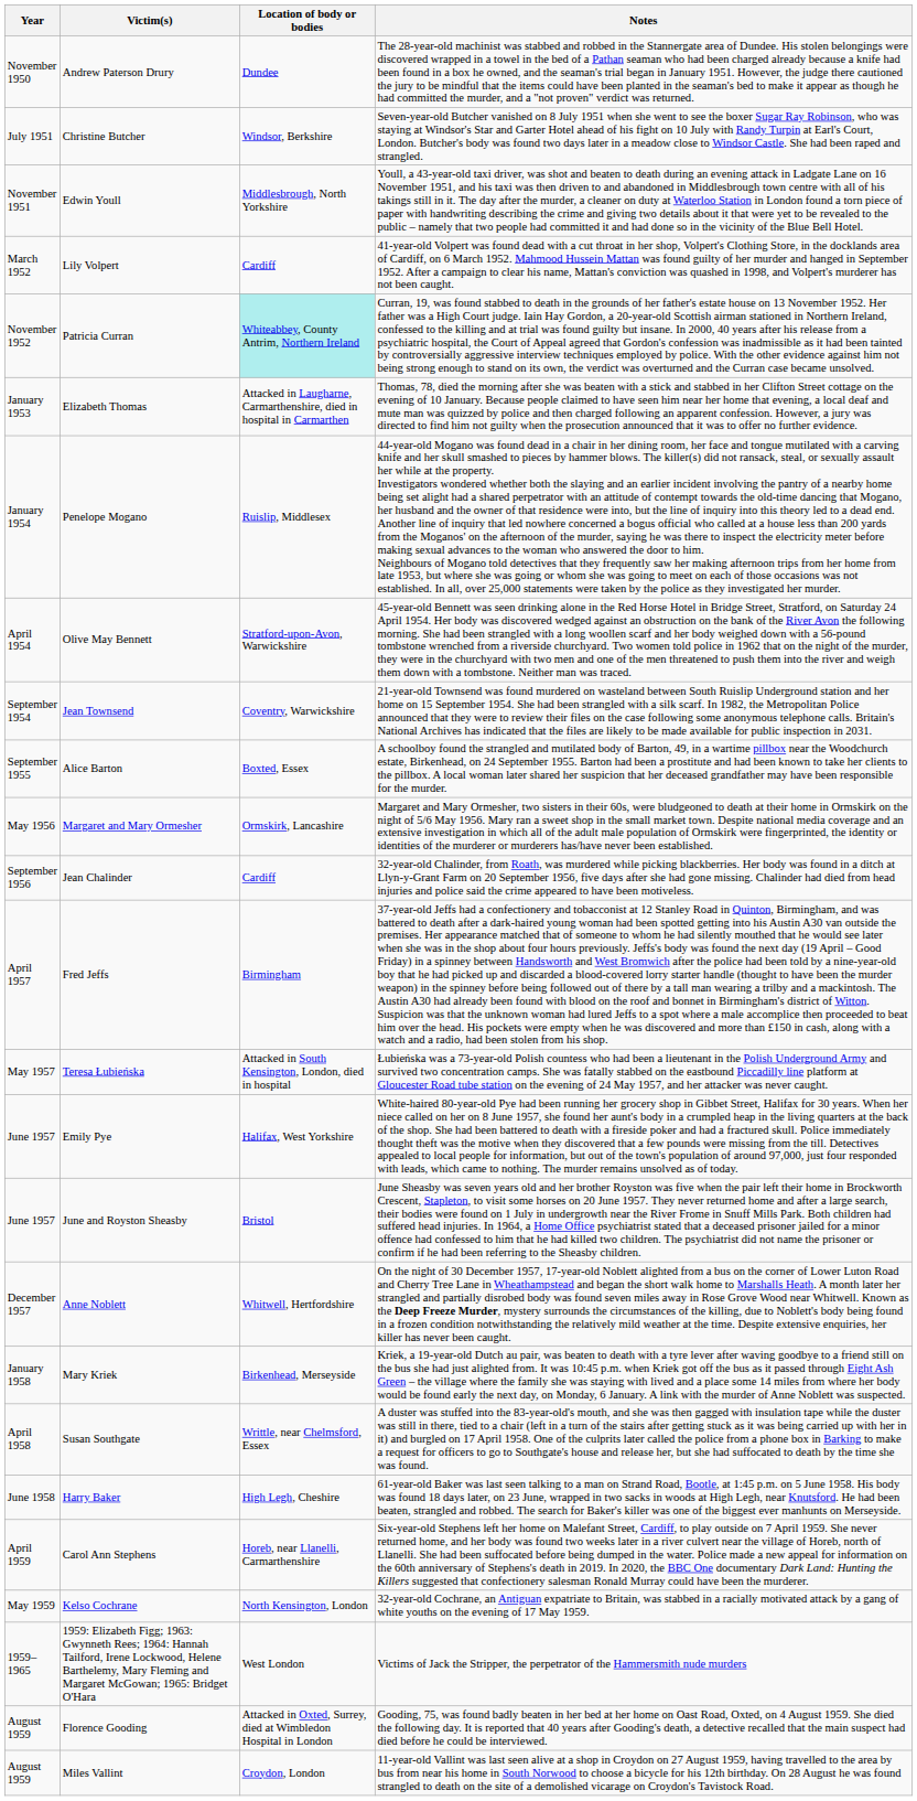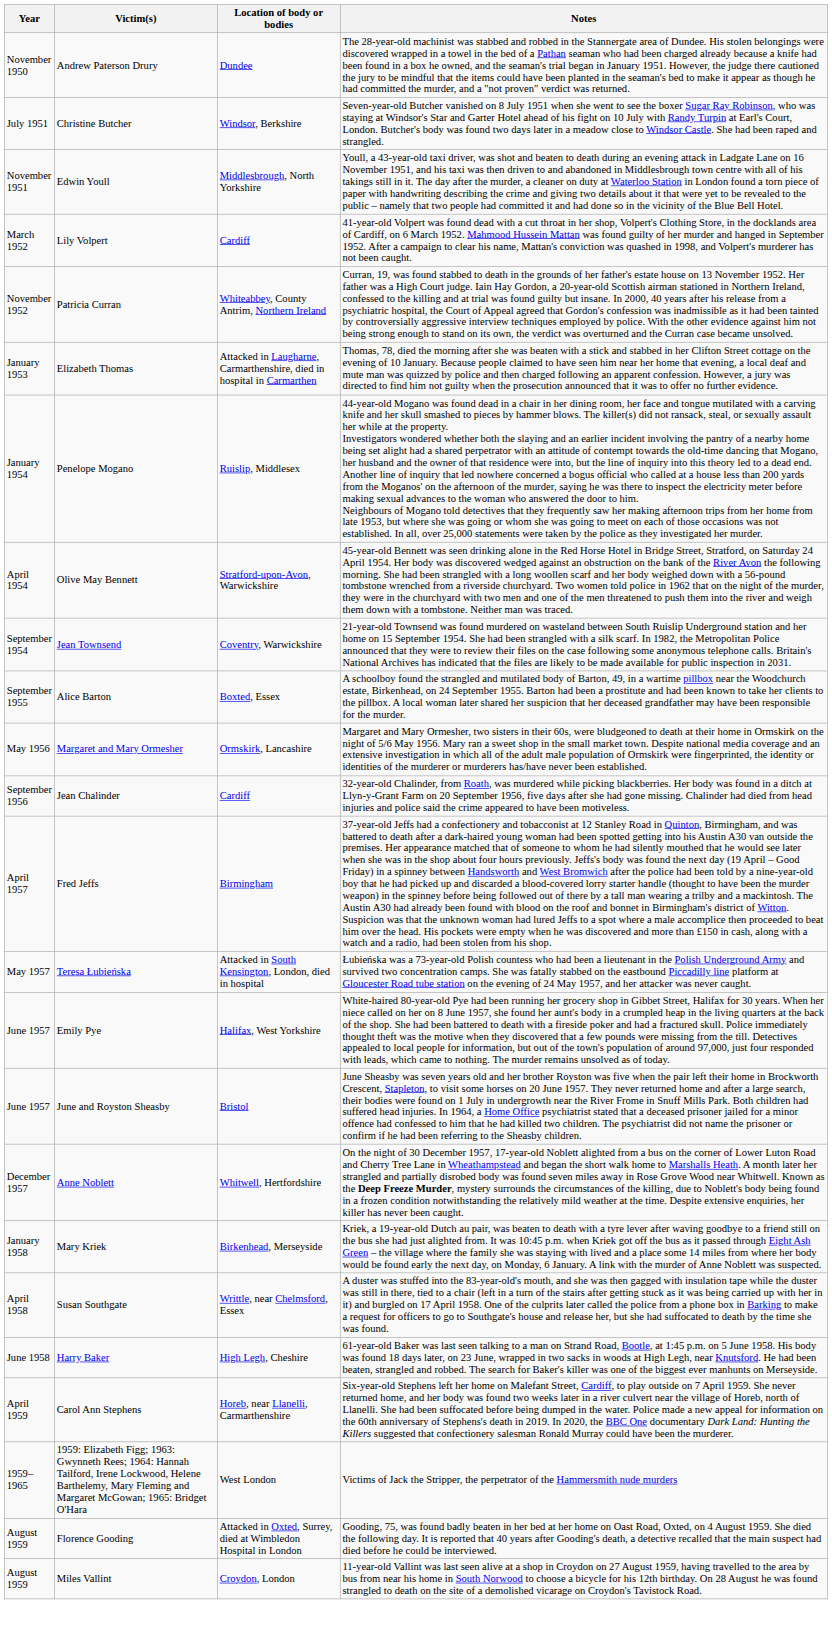 <table class="wikitable sortable">
 <tr>
 <th width=5%>Year</th>
 <th style="width:20%;">Victim(s)</th>
 <th style="width:15%;">Location of body or bodies</th>
 <th style="width:60%;">Notes</th>
 </tr>
 <tr>
 <td>November 1950</td>
 <td>Andrew Paterson Drury</td>
 <td><a href='#'>Dundee</a></td>
 <td>The 28-year-old machinist was stabbed and robbed in the Stannergate area of Dundee. His stolen belongings were discovered wrapped in a towel in the bed of a <a href='#'>Pathan</a> seaman who had been charged already because a knife had been found in a box he owned, and the seaman's trial began in January 1951. However, the judge there cautioned the jury to be mindful that the items could have been planted in the seaman's bed to make it appear as though he had committed the murder, and a "not proven" verdict was returned.</td>
 </tr>
 <tr>
 <td>July 1951</td>
 <td>Christine Butcher</td>
 <td><a href='#'>Windsor</a>, Berkshire</td>
 <td>Seven-year-old Butcher vanished on 8 July 1951 when she went to see the boxer <a href='#'>Sugar Ray Robinson</a>, who was staying at Windsor's Star and Garter Hotel ahead of his fight on 10 July with <a href='#'>Randy Turpin</a> at Earl's Court, London. Butcher's body was found two days later in a meadow close to <a href='#'>Windsor Castle</a>. She had been raped and strangled.</td>
 </tr>
 <tr>
 <td>November 1951</td>
 <td>Edwin Youll</td>
 <td><a href='#'>Middlesbrough</a>, North Yorkshire</td>
 <td>Youll, a 43-year-old taxi driver, was shot and beaten to death during an evening attack in Ladgate Lane on 16 November 1951, and his taxi was then driven to and abandoned in Middlesbrough town centre with all of his takings still in it. The day after the murder, a cleaner on duty at <a href='#'>Waterloo Station</a> in London found a torn piece of paper with handwriting describing the crime and giving two details about it that were yet to be revealed to the public – namely that two people had committed it and had done so in the vicinity of the Blue Bell Hotel.</td>
 </tr>
 <tr>
 <td>March 1952</td>
 <td>Lily Volpert</td>
 <td><a href='#'>Cardiff</a></td>
 <td>41-year-old Volpert was found dead with a cut throat in her shop, Volpert's Clothing Store, in the docklands area of Cardiff, on 6 March 1952. <a href='#'>Mahmood Hussein Mattan</a> was found guilty of her murder and hanged in September 1952. After a campaign to clear his name, Mattan's conviction was quashed in 1998, and Volpert's murderer has not been caught.</td>
 </tr>
 <tr>
 <td>November 1952</td>
 <td>Patricia Curran</td>
-<td style="background: paleturquoise;"><a href='#'>Whiteabbey</a>, County Antrim, <a href='#'>Northern Ireland</a></td>
+<td><a href='#'>Whiteabbey</a>, County Antrim, <a href='#'>Northern Ireland</a></td>
 <td>Curran, 19, was found stabbed to death in the grounds of her father's estate house on 13 November 1952. Her father was a High Court judge. Iain Hay Gordon, a 20-year-old Scottish airman stationed in Northern Ireland, confessed to the killing and at trial was found guilty but insane. In 2000, 40 years after his release from a psychiatric hospital, the Court of Appeal agreed that Gordon's confession was inadmissible as it had been tainted by controversially aggressive interview techniques employed by police. With the other evidence against him not being strong enough to stand on its own, the verdict was overturned and the Curran case became unsolved.</td>
 </tr>
 <tr>
 <td>January 1953</td>
 <td>Elizabeth Thomas</td>
 <td>Attacked in <a href='#'>Laugharne</a>, Carmarthenshire, died in hospital in <a href='#'>Carmarthen</a></td>
 <td>Thomas, 78, died the morning after she was beaten with a stick and stabbed in her Clifton Street cottage on the evening of 10 January. Because people claimed to have seen him near her home that evening, a local deaf and mute man was quizzed by police and then charged following an apparent confession. However, a jury was directed to find him not guilty when the prosecution announced that it was to offer no further evidence.</td>
 </tr>
 <tr>
 <td>January 1954</td>
 <td>Penelope Mogano</td>
 <td><a href='#'>Ruislip</a>, Middlesex</td>
 <td>44-year-old Mogano was found dead in a chair in her dining room, her face and tongue mutilated with a carving knife and her skull smashed to pieces by hammer blows. The killer(s) did not ransack, steal, or sexually assault her while at the property.<br>Investigators wondered whether both the slaying and an earlier incident involving the pantry of a nearby home being set alight had a shared perpetrator with an attitude of contempt towards the old-time dancing that Mogano, her husband and the owner of that residence were into, but the line of inquiry into this theory led to a dead end. Another line of inquiry that led nowhere concerned a bogus official who called at a house less than 200 yards from the Moganos' on the afternoon of the murder, saying he was there to inspect the electricity meter before making sexual advances to the woman who answered the door to him.<br>Neighbours of Mogano told detectives that they frequently saw her making afternoon trips from her home from late 1953, but where she was going or whom she was going to meet on each of those occasions was not established. In all, over 25,000 statements were taken by the police as they investigated her murder.</td>
 </tr>
 <tr>
 <td>April 1954</td>
 <td>Olive May Bennett</td>
 <td><a href='#'>Stratford-upon-Avon</a>, Warwickshire</td>
 <td>45-year-old Bennett was seen drinking alone in the Red Horse Hotel in Bridge Street, Stratford, on Saturday 24 April 1954. Her body was discovered wedged against an obstruction on the bank of the <a href='#'>River Avon</a> the following morning. She had been strangled with a long woollen scarf and her body weighed down with a 56-pound tombstone wrenched from a riverside churchyard. Two women told police in 1962 that on the night of the murder, they were in the churchyard with two men and one of the men threatened to push them into the river and weigh them down with a tombstone. Neither man was traced.</td>
 </tr>
 <tr>
 <td>September 1954</td>
 <td><a href='#'>Jean Townsend</a></td>
 <td><a href='#'>Coventry</a>, Warwickshire</td>
 <td>21-year-old Townsend was found murdered on wasteland between South Ruislip Underground station and her home on 15 September 1954. She had been strangled with a silk scarf. In 1982, the Metropolitan Police announced that they were to review their files on the case following some anonymous telephone calls. Britain's National Archives has indicated that the files are likely to be made available for public inspection in 2031.</td>
 </tr>
 <tr>
 <td>September 1955</td>
 <td>Alice Barton</td>
 <td><a href='#'>Boxted</a>, Essex</td>
 <td>A schoolboy found the strangled and mutilated body of Barton, 49, in a wartime <a href='#'>pillbox</a> near the Woodchurch estate, Birkenhead, on 24 September 1955. Barton had been a prostitute and had been known to take her clients to the pillbox. A local woman later shared her suspicion that her deceased grandfather may have been responsible for the murder.</td>
 </tr>
 <tr>
 <td>May 1956</td>
 <td><a href='#'>Margaret and Mary Ormesher</a></td>
 <td><a href='#'>Ormskirk</a>, Lancashire</td>
 <td>Margaret and Mary Ormesher, two sisters in their 60s, were bludgeoned to death at their home in Ormskirk on the night of 5/6 May 1956. Mary ran a sweet shop in the small market town. Despite national media coverage and an extensive investigation in which all of the adult male population of Ormskirk were fingerprinted, the identity or identities of the murderer or murderers has/have never been established.</td>
 </tr>
 <tr>
 <td>September 1956</td>
 <td>Jean Chalinder</td>
 <td><a href='#'>Cardiff</a></td>
 <td>32-year-old Chalinder, from <a href='#'>Roath</a>, was murdered while picking blackberries. Her body was found in a ditch at Llyn-y-Grant Farm on 20 September 1956, five days after she had gone missing. Chalinder had died from head injuries and police said the crime appeared to have been motiveless.</td>
 </tr>
 <tr>
 <td>April 1957</td>
 <td>Fred Jeffs</td>
 <td><a href='#'>Birmingham</a></td>
 <td>37-year-old Jeffs had a confectionery and tobacconist at 12 Stanley Road in <a href='#'>Quinton</a>, Birmingham, and was battered to death after a dark-haired young woman had been spotted getting into his Austin A30 van outside the premises. Her appearance matched that of someone to whom he had silently mouthed that he would see later when she was in the shop about four hours previously. Jeffs's body was found the next day (19 April – Good Friday) in a spinney between <a href='#'>Handsworth</a> and <a href='#'>West Bromwich</a> after the police had been told by a nine-year-old boy that he had picked up and discarded a blood-covered lorry starter handle (thought to have been the murder weapon) in the spinney before being followed out of there by a tall man wearing a trilby and a mackintosh. The Austin A30 had already been found with blood on the roof and bonnet in Birmingham's district of <a href='#'>Witton</a>. Suspicion was that the unknown woman had lured Jeffs to a spot where a male accomplice then proceeded to beat him over the head. His pockets were empty when he was discovered and more than £150 in cash, along with a watch and a radio, had been stolen from his shop.</td>
 </tr>
 <tr>
 <td>May 1957</td>
 <td><a href='#'>Teresa Łubieńska</a></td>
 <td>Attacked in <a href='#'>South Kensington</a>, London, died in hospital</td>
 <td>Łubieńska was a 73-year-old Polish countess who had been a lieutenant in the <a href='#'>Polish Underground Army</a> and survived two concentration camps. She was fatally stabbed on the eastbound <a href='#'>Piccadilly line</a> platform at <a href='#'>Gloucester Road tube station</a> on the evening of 24 May 1957, and her attacker was never caught.</td>
 </tr>
 <tr>
 <td>June 1957</td>
 <td>Emily Pye</td>
 <td><a href='#'>Halifax</a>, West Yorkshire</td>
 <td>White-haired 80-year-old Pye had been running her grocery shop in Gibbet Street, Halifax for 30 years. When her niece called on her on 8 June 1957, she found her aunt's body in a crumpled heap in the living quarters at the back of the shop. She had been battered to death with a fireside poker and had a fractured skull. Police immediately thought theft was the motive when they discovered that a few pounds were missing from the till. Detectives appealed to local people for information, but out of the town's population of around 97,000, just four responded with leads, which came to nothing. The murder remains unsolved as of today.</td>
 </tr>
 <tr>
 <td>June 1957</td>
 <td>June and Royston Sheasby</td>
 <td><a href='#'>Bristol</a></td>
 <td>June Sheasby was seven years old and her brother Royston was five when the pair left their home in Brockworth Crescent, <a href='#'>Stapleton</a>, to visit some horses on 20 June 1957. They never returned home and after a large search, their bodies were found on 1 July in undergrowth near the River Frome in Snuff Mills Park. Both children had suffered head injuries. In 1964, a <a href='#'>Home Office</a> psychiatrist stated that a deceased prisoner jailed for a minor offence had confessed to him that he had killed two children. The psychiatrist did not name the prisoner or confirm if he had been referring to the Sheasby children.</td>
 </tr>
 <tr>
 <td>December 1957</td>
 <td><a href='#'>Anne Noblett</a></td>
 <td><a href='#'>Whitwell</a>, Hertfordshire</td>
 <td>On the night of 30 December 1957, 17-year-old Noblett alighted from a bus on the corner of Lower Luton Road and Cherry Tree Lane in <a href='#'>Wheathampstead</a> and began the short walk home to <a href='#'>Marshalls Heath</a>. A month later her strangled and partially disrobed body was found seven miles away in Rose Grove Wood near Whitwell. Known as the <strong>Deep Freeze Murder</strong>, mystery surrounds the circumstances of the killing, due to Noblett's body being found in a frozen condition notwithstanding the relatively mild weather at the time. Despite extensive enquiries, her killer has never been caught.</td>
 </tr>
 <tr>
 <td>January 1958</td>
 <td>Mary Kriek</td>
 <td><a href='#'>Birkenhead</a>, Merseyside</td>
 <td>Kriek, a 19-year-old Dutch au pair, was beaten to death with a tyre lever after waving goodbye to a friend still on the bus she had just alighted from. It was 10:45 p.m. when Kriek got off the bus as it passed through <a href='#'>Eight Ash Green</a> – the village where the family she was staying with lived and a place some 14 miles from where her body would be found early the next day, on Monday, 6 January. A link with the murder of Anne Noblett was suspected.</td>
 </tr>
 <tr>
 <td>April 1958</td>
 <td>Susan Southgate</td>
 <td><a href='#'>Writtle</a>, near <a href='#'>Chelmsford</a>, Essex</td>
 <td>A duster was stuffed into the 83-year-old's mouth, and she was then gagged with insulation tape while the duster was still in there, tied to a chair (left in a turn of the stairs after getting stuck as it was being carried up with her in it) and burgled on 17 April 1958. One of the culprits later called the police from a phone box in <a href='#'>Barking</a> to make a request for officers to go to Southgate's house and release her, but she had suffocated to death by the time she was found.</td>
 </tr>
 <tr>
 <td>June 1958</td>
 <td><a href='#'>Harry Baker</a></td>
 <td><a href='#'>High Legh</a>, Cheshire</td>
 <td>61-year-old Baker was last seen talking to a man on Strand Road, <a href='#'>Bootle</a>, at 1:45 p.m. on 5 June 1958. His body was found 18 days later, on 23 June, wrapped in two sacks in woods at High Legh, near <a href='#'>Knutsford</a>. He had been beaten, strangled and robbed. The search for Baker's killer was one of the biggest ever manhunts on Merseyside.</td>
 </tr>
 <tr>
 <td>April 1959</td>
 <td>Carol Ann Stephens</td>
 <td><a href='#'>Horeb</a>, near <a href='#'>Llanelli</a>, Carmarthenshire</td>
 <td>Six-year-old Stephens left her home on Malefant Street, <a href='#'>Cardiff</a>, to play outside on 7 April 1959. She never returned home, and her body was found two weeks later in a river culvert near the village of Horeb, north of Llanelli. She had been suffocated before being dumped in the water. Police made a new appeal for information on the 60th anniversary of Stephens's death in 2019. In 2020, the <a href='#'>BBC One</a> documentary <em>Dark Land: Hunting the Killers</em> suggested that confectionery salesman Ronald Murray could have been the murderer.</td>
 </tr>
 <tr>
-<td>May 1959</td>
-<td><a href='#'>Kelso Cochrane</a></td>
-<td><a href='#'>North Kensington</a>, London</td>
-<td>32-year-old Cochrane, an <a href='#'>Antiguan</a> expatriate to Britain, was stabbed in a racially motivated attack by a gang of white youths on the evening of 17 May 1959.</td>
-</tr>
-<tr>
 <td>1959–1965</td>
 <td>1959: Elizabeth Figg; 1963: Gwynneth Rees; 1964: Hannah Tailford, Irene Lockwood, Helene Barthelemy, Mary Fleming and Margaret McGowan; 1965: Bridget O'Hara</td>
 <td>West London</td>
 <td>Victims of Jack the Stripper, the perpetrator of the <a href='#'>Hammersmith nude murders</a></td>
 </tr>
 <tr>
 <td>August 1959</td>
 <td>Florence Gooding</td>
 <td>Attacked in <a href='#'>Oxted</a>, Surrey, died at Wimbledon Hospital in London</td>
 <td>Gooding, 75, was found badly beaten in her bed at her home on Oast Road, Oxted, on 4 August 1959. She died the following day. It is reported that 40 years after Gooding's death, a detective recalled that the main suspect had died before he could be interviewed.</td>
 </tr>
 <tr>
 <td>August 1959</td>
 <td>Miles Vallint</td>
 <td><a href='#'>Croydon</a>, London</td>
 <td>11-year-old Vallint was last seen alive at a shop in Croydon on 27 August 1959, having travelled to the area by bus from near his home in <a href='#'>South Norwood</a> to choose a bicycle for his 12th birthday. On 28 August he was found strangled to death on the site of a demolished vicarage on Croydon's Tavistock Road.</td>
 </tr>
 </table>
